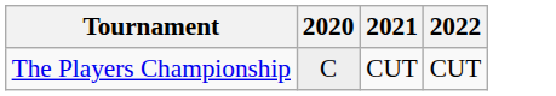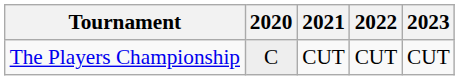 <table class="wikitable" style="font-size:95%;text-align:center;">
 <tr>
 <th>Tournament</th>
 <th>2020</th>
 <th>2021</th>
 <th>2022</th>
+<th>2023</th>
 </tr>
 <tr>
 <td align=left><a href='#'>The Players Championship</a></td>
 <td style="background:#eeeeee;">C</td>
 <td>CUT</td>
 <td>CUT</td>
+<td>CUT</td>
 </tr>
 </table>
